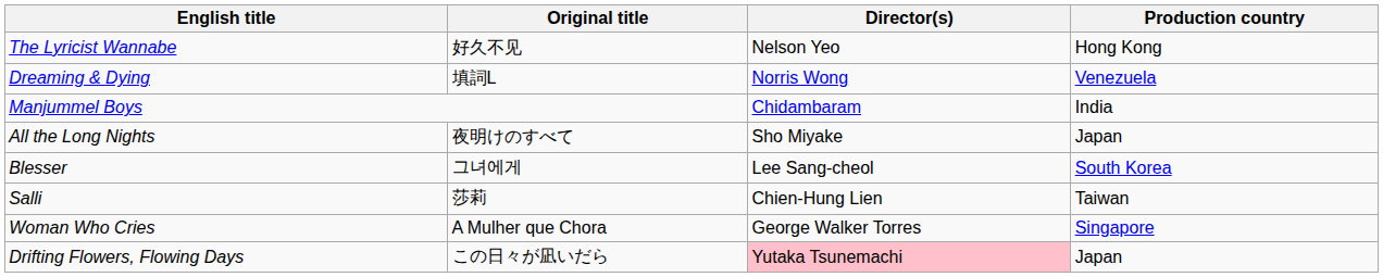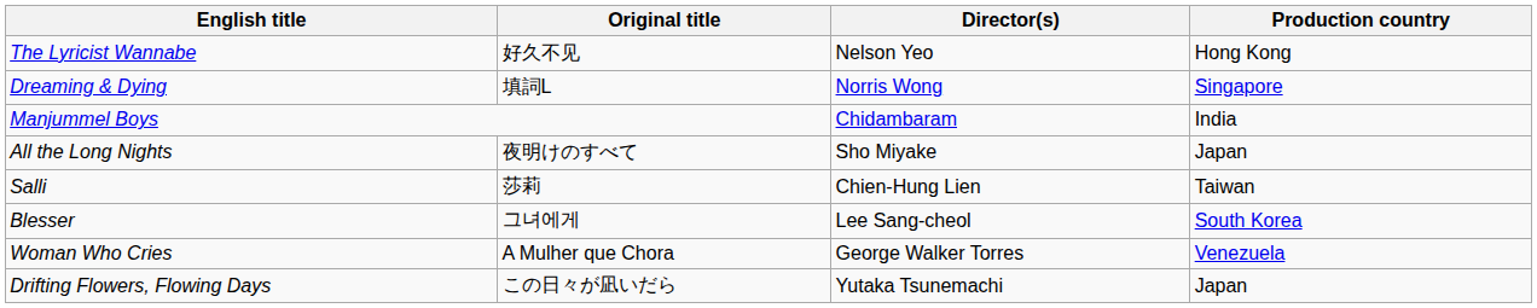 <table class="wikitable sortable" style="width:100%; margin-bottom:5px">
 <tr>
 <th>English title</th>
 <th>Original title</th>
 <th>Director(s)</th>
 <th>Production country</th>
 </tr>
 <tr>
 <td><em><a href='#'>The Lyricist Wannabe</a></em></td>
 <td>好久不见</td>
 <td>Nelson Yeo</td>
 <td>Hong Kong</td>
 </tr>
 <tr>
 <td><em><a href='#'>Dreaming & Dying</a></em></td>
 <td>填詞L</td>
 <td><a href='#'>Norris Wong</a></td>
-<td><a href='#'>Venezuela</a></td>
+<td><a href='#'>Singapore</a></td>
 </tr>
 <tr>
 <td colspan="2"><em><a href='#'>Manjummel Boys</a></em></td>
 <td><a href='#'>Chidambaram</a></td>
 <td>India</td>
 </tr>
 <tr>
 <td><em>All the Long Nights</em></td>
 <td>夜明けのすべて</td>
 <td>Sho Miyake</td>
 <td>Japan</td>
 </tr>
 <tr>
+<td><em>Salli</em></td>
+<td>莎莉</td>
+<td>Chien-Hung Lien</td>
+<td>Taiwan</td>
+</tr>
+<tr>
 <td><em>Blesser</em></td>
 <td>그녀에게</td>
 <td>Lee Sang-cheol</td>
 <td><a href='#'>South Korea</a></td>
 </tr>
 <tr>
-<td><em>Salli</em></td>
-<td>莎莉</td>
-<td>Chien-Hung Lien</td>
-<td>Taiwan</td>
-</tr>
-<tr>
 <td><em>Woman Who Cries</em></td>
 <td>A Mulher que Chora</td>
 <td>George Walker Torres</td>
-<td><a href='#'>Singapore</a></td>
+<td><a href='#'>Venezuela</a></td>
 </tr>
 <tr>
 <td><em>Drifting Flowers, Flowing Days</em></td>
 <td>この日々が凪いだら</td>
-<td style="background: pink;">Yutaka Tsunemachi</td>
+<td>Yutaka Tsunemachi</td>
 <td>Japan</td>
 </tr>
 <tr>
 </tr>
 </table>
